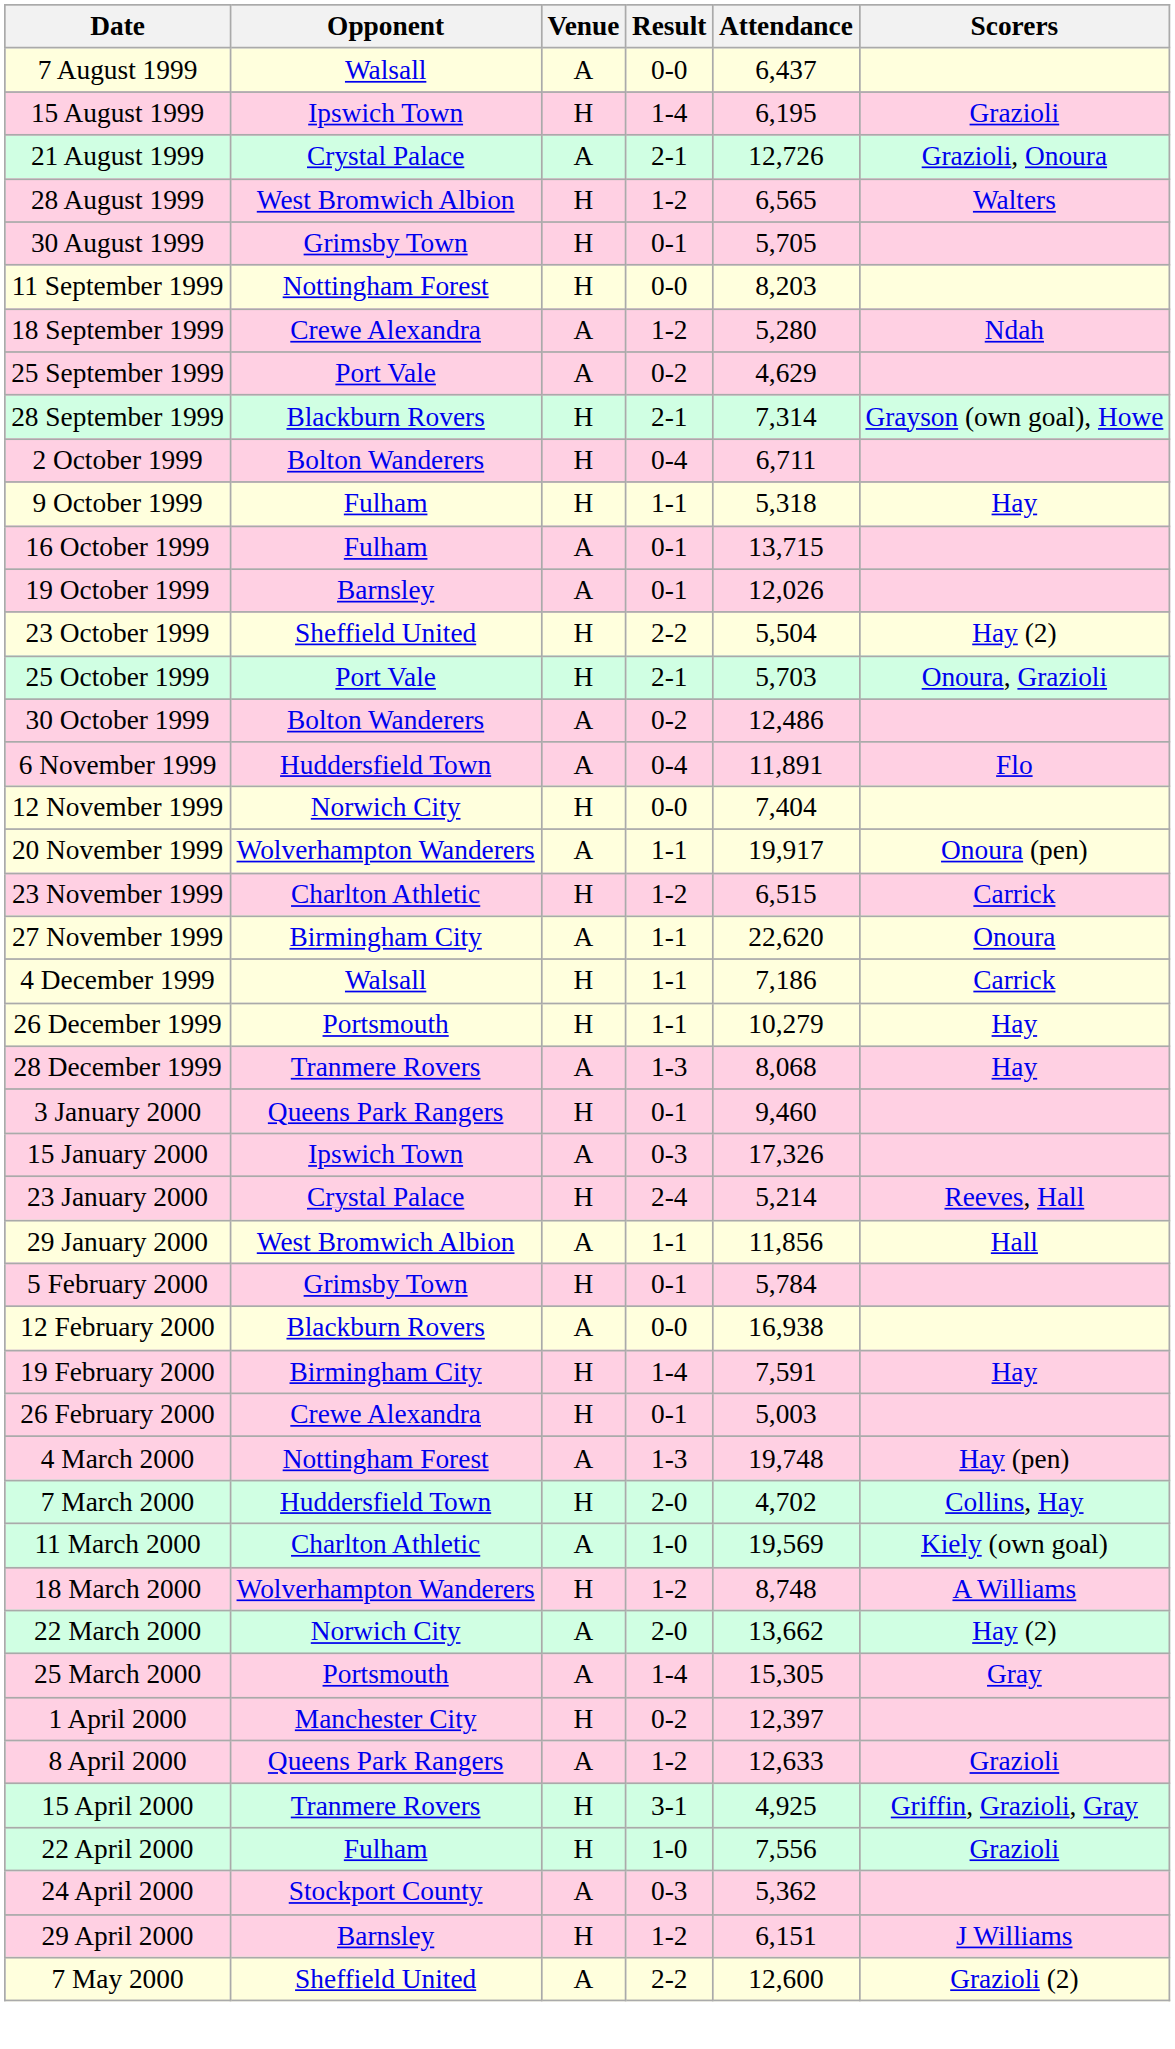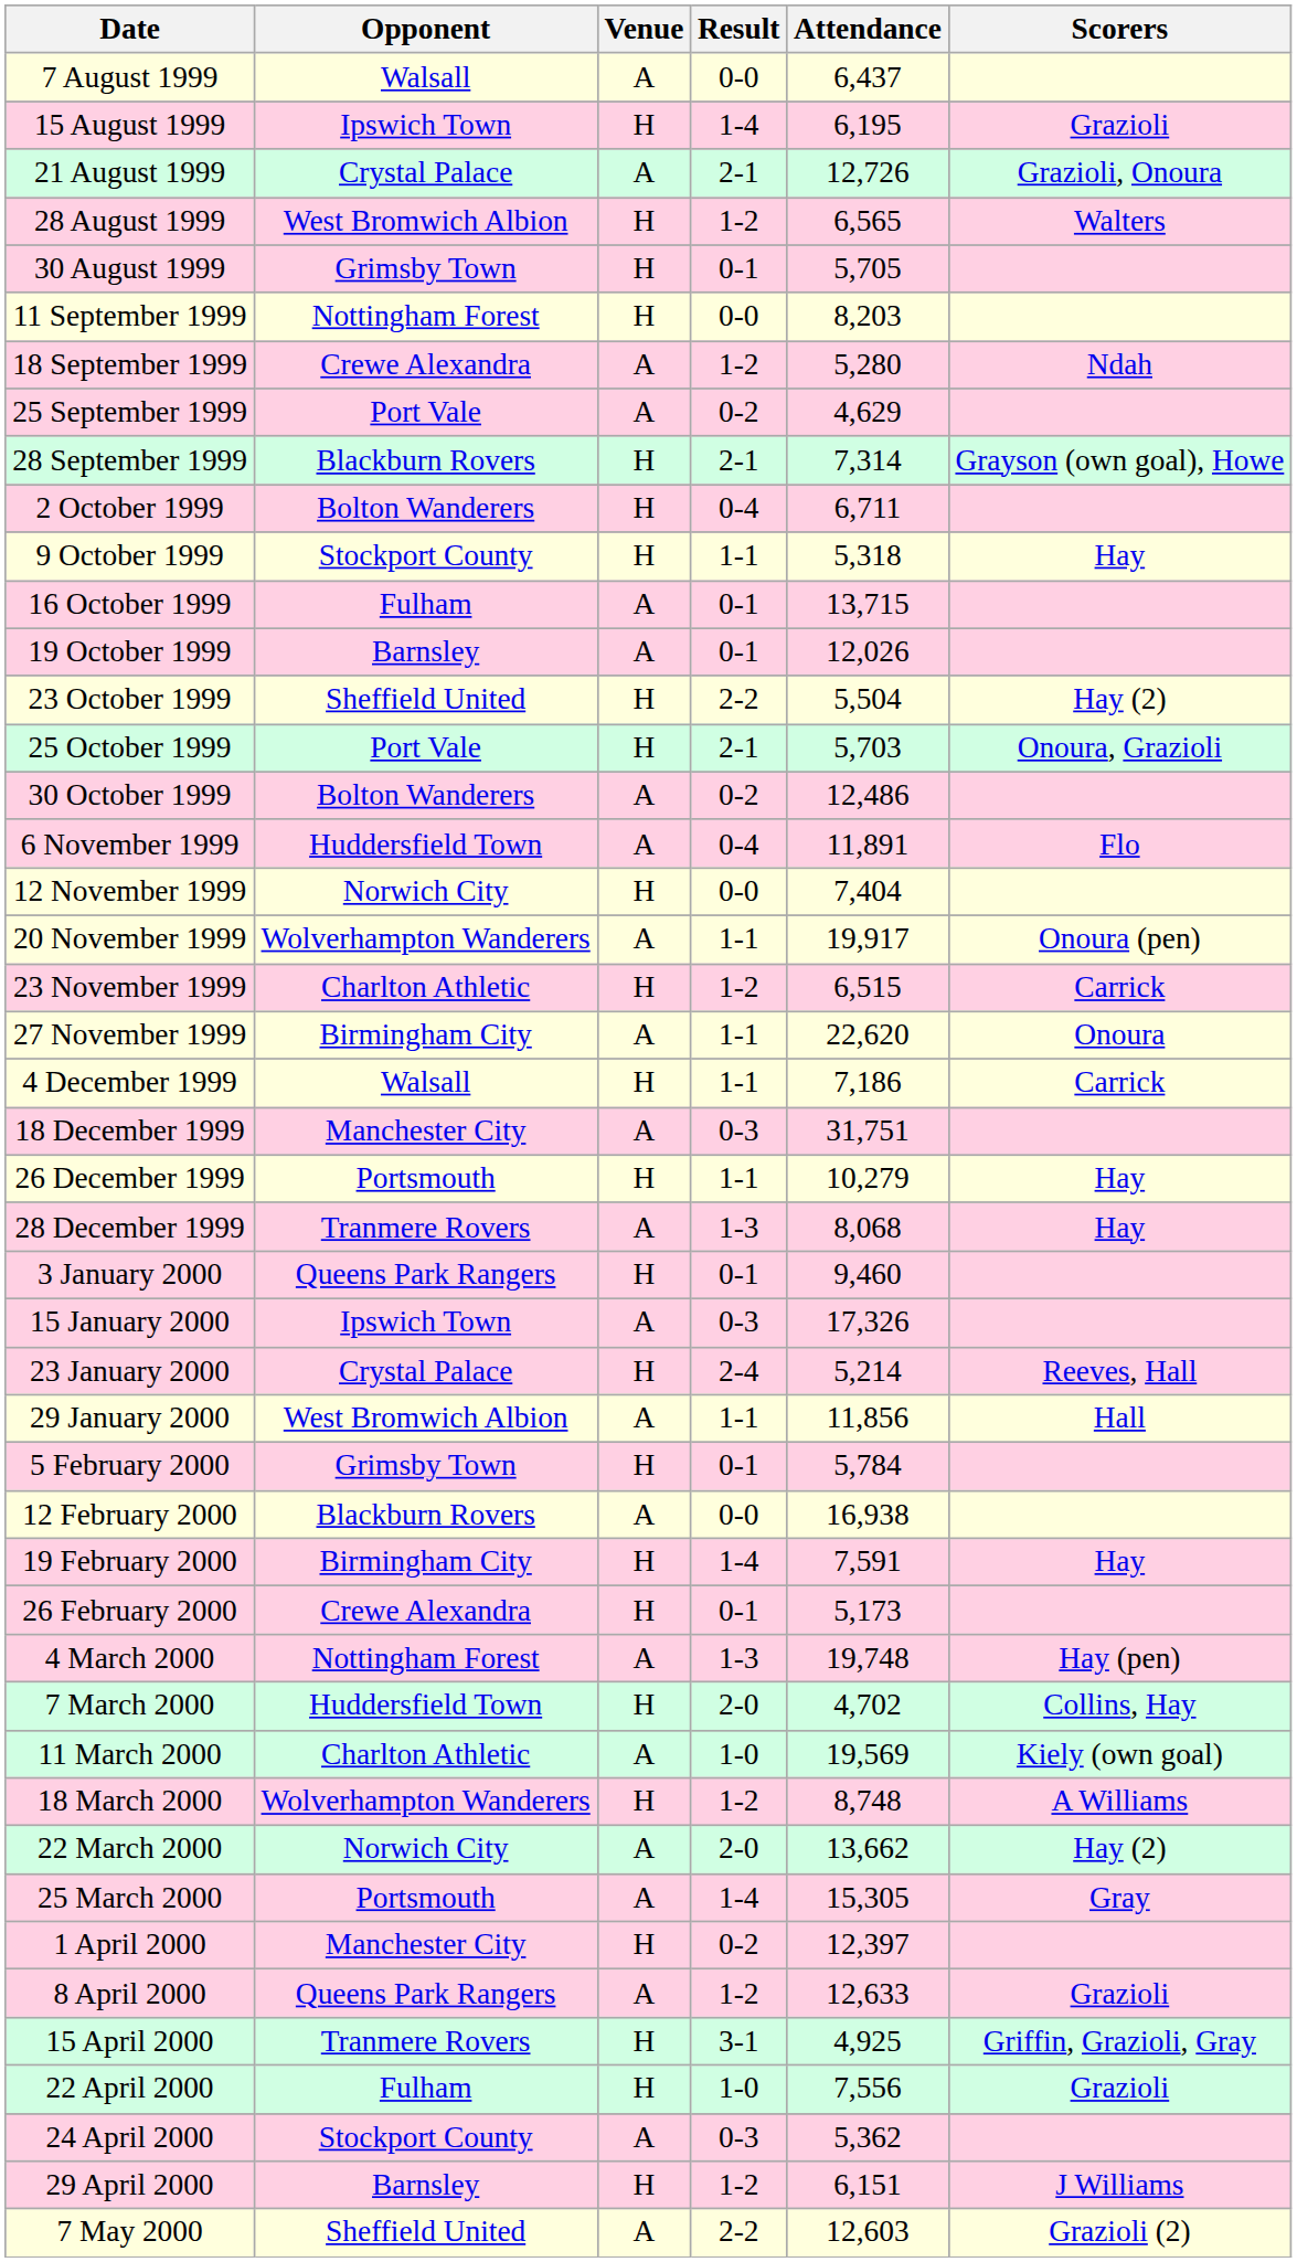 <table class="wikitable sortable" style="font-size:100%; text-align:center">
 <tr>
 <th>Date</th>
 <th>Opponent</th>
 <th>Venue</th>
 <th>Result</th>
 <th>Attendance</th>
 <th>Scorers</th>
 </tr>
 <tr style="background-color: #ffffdd;">
 <td>7 August 1999</td>
 <td><a href='#'>Walsall</a></td>
 <td>A</td>
 <td>0-0</td>
 <td>6,437</td>
 <td></td>
 </tr>
 <tr style="background-color: #ffd0e3;">
 <td>15 August 1999</td>
 <td><a href='#'>Ipswich Town</a></td>
 <td>H</td>
 <td>1-4</td>
 <td>6,195</td>
 <td><a href='#'>Grazioli</a></td>
 </tr>
 <tr style="background-color: #d0ffe3;">
 <td>21 August 1999</td>
 <td><a href='#'>Crystal Palace</a></td>
 <td>A</td>
 <td>2-1</td>
 <td>12,726</td>
 <td><a href='#'>Grazioli</a>, <a href='#'>Onoura</a></td>
 </tr>
 <tr style="background-color: #ffd0e3;">
 <td>28 August 1999</td>
 <td><a href='#'>West Bromwich Albion</a></td>
 <td>H</td>
 <td>1-2</td>
 <td>6,565</td>
 <td><a href='#'>Walters</a></td>
 </tr>
 <tr style="background-color: #ffd0e3;">
 <td>30 August 1999</td>
 <td><a href='#'>Grimsby Town</a></td>
 <td>H</td>
 <td>0-1</td>
 <td>5,705</td>
 <td></td>
 </tr>
 <tr style="background-color: #ffffdd;">
 <td>11 September 1999</td>
 <td><a href='#'>Nottingham Forest</a></td>
 <td>H</td>
 <td>0-0</td>
 <td>8,203</td>
 <td></td>
 </tr>
 <tr style="background-color: #ffd0e3;">
 <td>18 September 1999</td>
 <td><a href='#'>Crewe Alexandra</a></td>
 <td>A</td>
 <td>1-2</td>
 <td>5,280</td>
 <td><a href='#'>Ndah</a></td>
 </tr>
 <tr style="background-color: #ffd0e3;">
 <td>25 September 1999</td>
 <td><a href='#'>Port Vale</a></td>
 <td>A</td>
 <td>0-2</td>
 <td>4,629</td>
 <td></td>
 </tr>
 <tr style="background-color: #d0ffe3;">
 <td>28 September 1999</td>
 <td><a href='#'>Blackburn Rovers</a></td>
 <td>H</td>
 <td>2-1</td>
 <td>7,314</td>
 <td><a href='#'>Grayson</a> (own goal), <a href='#'>Howe</a></td>
 </tr>
 <tr style="background-color: #ffd0e3;">
 <td>2 October 1999</td>
 <td><a href='#'>Bolton Wanderers</a></td>
 <td>H</td>
 <td>0-4</td>
 <td>6,711</td>
 <td></td>
 </tr>
 <tr style="background-color: #ffffdd;">
 <td>9 October 1999</td>
-<td><a href='#'>Fulham</a></td>
+<td><a href='#'>Stockport County</a></td>
 <td>H</td>
 <td>1-1</td>
 <td>5,318</td>
 <td><a href='#'>Hay</a></td>
 </tr>
 <tr style="background-color: #ffd0e3;">
 <td>16 October 1999</td>
 <td><a href='#'>Fulham</a></td>
 <td>A</td>
 <td>0-1</td>
 <td>13,715</td>
 <td></td>
 </tr>
 <tr style="background-color: #ffd0e3;">
 <td>19 October 1999</td>
 <td><a href='#'>Barnsley</a></td>
 <td>A</td>
 <td>0-1</td>
 <td>12,026</td>
 <td></td>
 </tr>
 <tr style="background-color: #ffffdd;">
 <td>23 October 1999</td>
 <td><a href='#'>Sheffield United</a></td>
 <td>H</td>
 <td>2-2</td>
 <td>5,504</td>
 <td><a href='#'>Hay</a> (2)</td>
 </tr>
 <tr style="background-color: #d0ffe3;">
 <td>25 October 1999</td>
 <td><a href='#'>Port Vale</a></td>
 <td>H</td>
 <td>2-1</td>
 <td>5,703</td>
 <td><a href='#'>Onoura</a>, <a href='#'>Grazioli</a></td>
 </tr>
 <tr style="background-color: #ffd0e3;">
 <td>30 October 1999</td>
 <td><a href='#'>Bolton Wanderers</a></td>
 <td>A</td>
 <td>0-2</td>
 <td>12,486</td>
 <td></td>
 </tr>
 <tr style="background-color: #ffd0e3;">
 <td>6 November 1999</td>
 <td><a href='#'>Huddersfield Town</a></td>
 <td>A</td>
 <td>0-4</td>
 <td>11,891</td>
 <td><a href='#'>Flo</a></td>
 </tr>
 <tr style="background-color: #ffffdd;">
 <td>12 November 1999</td>
 <td><a href='#'>Norwich City</a></td>
 <td>H</td>
 <td>0-0</td>
 <td>7,404</td>
 <td></td>
 </tr>
 <tr style="background-color: #ffffdd;">
 <td>20 November 1999</td>
 <td><a href='#'>Wolverhampton Wanderers</a></td>
 <td>A</td>
 <td>1-1</td>
 <td>19,917</td>
 <td><a href='#'>Onoura</a> (pen)</td>
 </tr>
 <tr style="background-color: #ffd0e3;">
 <td>23 November 1999</td>
 <td><a href='#'>Charlton Athletic</a></td>
 <td>H</td>
 <td>1-2</td>
 <td>6,515</td>
 <td><a href='#'>Carrick</a></td>
 </tr>
 <tr style="background-color: #ffffdd;">
 <td>27 November 1999</td>
 <td><a href='#'>Birmingham City</a></td>
 <td>A</td>
 <td>1-1</td>
 <td>22,620</td>
 <td><a href='#'>Onoura</a></td>
 </tr>
 <tr style="background-color: #ffffdd;">
 <td>4 December 1999</td>
 <td><a href='#'>Walsall</a></td>
 <td>H</td>
 <td>1-1</td>
 <td>7,186</td>
 <td><a href='#'>Carrick</a></td>
 </tr>
+<tr style="background-color: #ffd0e3;">
+<td>18 December 1999</td>
+<td><a href='#'>Manchester City</a></td>
+<td>A</td>
+<td>0-3</td>
+<td>31,751</td>
+<td></td>
+</tr>
 <tr style="background-color: #ffffdd;">
 <td>26 December 1999</td>
 <td><a href='#'>Portsmouth</a></td>
 <td>H</td>
 <td>1-1</td>
 <td>10,279</td>
 <td><a href='#'>Hay</a></td>
 </tr>
 <tr style="background-color: #ffd0e3;">
 <td>28 December 1999</td>
 <td><a href='#'>Tranmere Rovers</a></td>
 <td>A</td>
 <td>1-3</td>
 <td>8,068</td>
 <td><a href='#'>Hay</a></td>
 </tr>
 <tr style="background-color: #ffd0e3;">
 <td>3 January 2000</td>
 <td><a href='#'>Queens Park Rangers</a></td>
 <td>H</td>
 <td>0-1</td>
 <td>9,460</td>
 <td></td>
 </tr>
 <tr style="background-color: #ffd0e3;">
 <td>15 January 2000</td>
 <td><a href='#'>Ipswich Town</a></td>
 <td>A</td>
 <td>0-3</td>
 <td>17,326</td>
 <td></td>
 </tr>
 <tr style="background-color: #ffd0e3;">
 <td>23 January 2000</td>
 <td><a href='#'>Crystal Palace</a></td>
 <td>H</td>
 <td>2-4</td>
 <td>5,214</td>
 <td><a href='#'>Reeves</a>, <a href='#'>Hall</a></td>
 </tr>
 <tr style="background-color: #ffffdd;">
 <td>29 January 2000</td>
 <td><a href='#'>West Bromwich Albion</a></td>
 <td>A</td>
 <td>1-1</td>
 <td>11,856</td>
 <td><a href='#'>Hall</a></td>
 </tr>
 <tr style="background-color: #ffd0e3;">
 <td>5 February 2000</td>
 <td><a href='#'>Grimsby Town</a></td>
 <td>H</td>
 <td>0-1</td>
 <td>5,784</td>
 <td></td>
 </tr>
 <tr style="background-color: #ffffdd;">
 <td>12 February 2000</td>
 <td><a href='#'>Blackburn Rovers</a></td>
 <td>A</td>
 <td>0-0</td>
 <td>16,938</td>
 <td></td>
 </tr>
 <tr style="background-color: #ffd0e3;">
 <td>19 February 2000</td>
 <td><a href='#'>Birmingham City</a></td>
 <td>H</td>
 <td>1-4</td>
 <td>7,591</td>
 <td><a href='#'>Hay</a></td>
 </tr>
 <tr style="background-color: #ffd0e3;">
 <td>26 February 2000</td>
 <td><a href='#'>Crewe Alexandra</a></td>
 <td>H</td>
 <td>0-1</td>
-<td>5,003</td>
+<td>5,173</td>
 <td></td>
 </tr>
 <tr style="background-color: #ffd0e3;">
 <td>4 March 2000</td>
 <td><a href='#'>Nottingham Forest</a></td>
 <td>A</td>
 <td>1-3</td>
 <td>19,748</td>
 <td><a href='#'>Hay</a> (pen)</td>
 </tr>
 <tr style="background-color: #d0ffe3;">
 <td>7 March 2000</td>
 <td><a href='#'>Huddersfield Town</a></td>
 <td>H</td>
 <td>2-0</td>
 <td>4,702</td>
 <td><a href='#'>Collins</a>, <a href='#'>Hay</a></td>
 </tr>
 <tr style="background-color: #d0ffe3;">
 <td>11 March 2000</td>
 <td><a href='#'>Charlton Athletic</a></td>
 <td>A</td>
 <td>1-0</td>
 <td>19,569</td>
 <td><a href='#'>Kiely</a> (own goal)</td>
 </tr>
 <tr style="background-color: #ffd0e3;">
 <td>18 March 2000</td>
 <td><a href='#'>Wolverhampton Wanderers</a></td>
 <td>H</td>
 <td>1-2</td>
 <td>8,748</td>
 <td><a href='#'>A Williams</a></td>
 </tr>
 <tr style="background-color: #d0ffe3;">
 <td>22 March 2000</td>
 <td><a href='#'>Norwich City</a></td>
 <td>A</td>
 <td>2-0</td>
 <td>13,662</td>
 <td><a href='#'>Hay</a> (2)</td>
 </tr>
 <tr style="background-color: #ffd0e3;">
 <td>25 March 2000</td>
 <td><a href='#'>Portsmouth</a></td>
 <td>A</td>
 <td>1-4</td>
 <td>15,305</td>
 <td><a href='#'>Gray</a></td>
 </tr>
 <tr style="background-color: #ffd0e3;">
 <td>1 April 2000</td>
 <td><a href='#'>Manchester City</a></td>
 <td>H</td>
 <td>0-2</td>
 <td>12,397</td>
 <td></td>
 </tr>
 <tr style="background-color: #ffd0e3;">
 <td>8 April 2000</td>
 <td><a href='#'>Queens Park Rangers</a></td>
 <td>A</td>
 <td>1-2</td>
 <td>12,633</td>
 <td><a href='#'>Grazioli</a></td>
 </tr>
 <tr style="background-color: #d0ffe3;">
 <td>15 April 2000</td>
 <td><a href='#'>Tranmere Rovers</a></td>
 <td>H</td>
 <td>3-1</td>
 <td>4,925</td>
 <td><a href='#'>Griffin</a>, <a href='#'>Grazioli</a>, <a href='#'>Gray</a></td>
 </tr>
 <tr style="background-color: #d0ffe3;">
 <td>22 April 2000</td>
 <td><a href='#'>Fulham</a></td>
 <td>H</td>
 <td>1-0</td>
 <td>7,556</td>
 <td><a href='#'>Grazioli</a></td>
 </tr>
 <tr style="background-color: #ffd0e3;">
 <td>24 April 2000</td>
 <td><a href='#'>Stockport County</a></td>
 <td>A</td>
 <td>0-3</td>
 <td>5,362</td>
 <td></td>
 </tr>
 <tr style="background-color: #ffd0e3;">
 <td>29 April 2000</td>
 <td><a href='#'>Barnsley</a></td>
 <td>H</td>
 <td>1-2</td>
 <td>6,151</td>
 <td><a href='#'>J Williams</a></td>
 </tr>
 <tr style="background-color: #ffffdd;">
 <td>7 May 2000</td>
 <td><a href='#'>Sheffield United</a></td>
 <td>A</td>
 <td>2-2</td>
-<td>12,600</td>
+<td>12,603</td>
 <td><a href='#'>Grazioli</a> (2)</td>
 </tr>
 </table>
